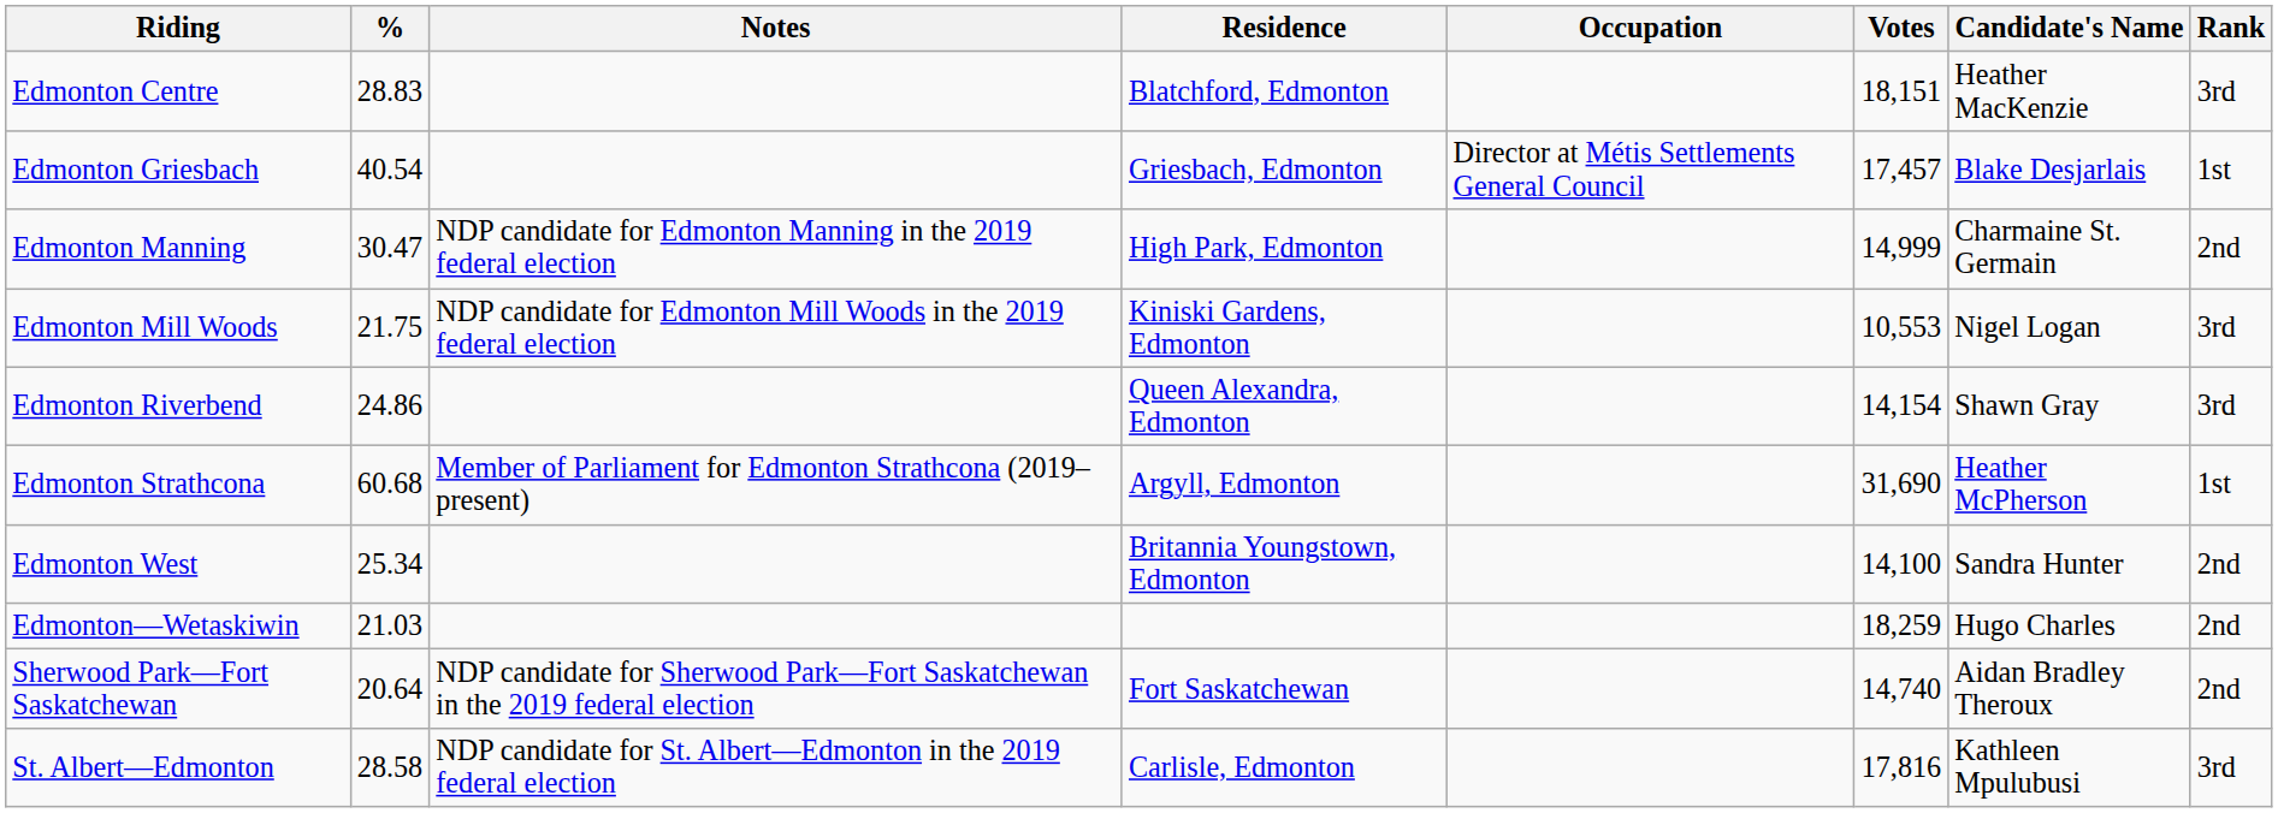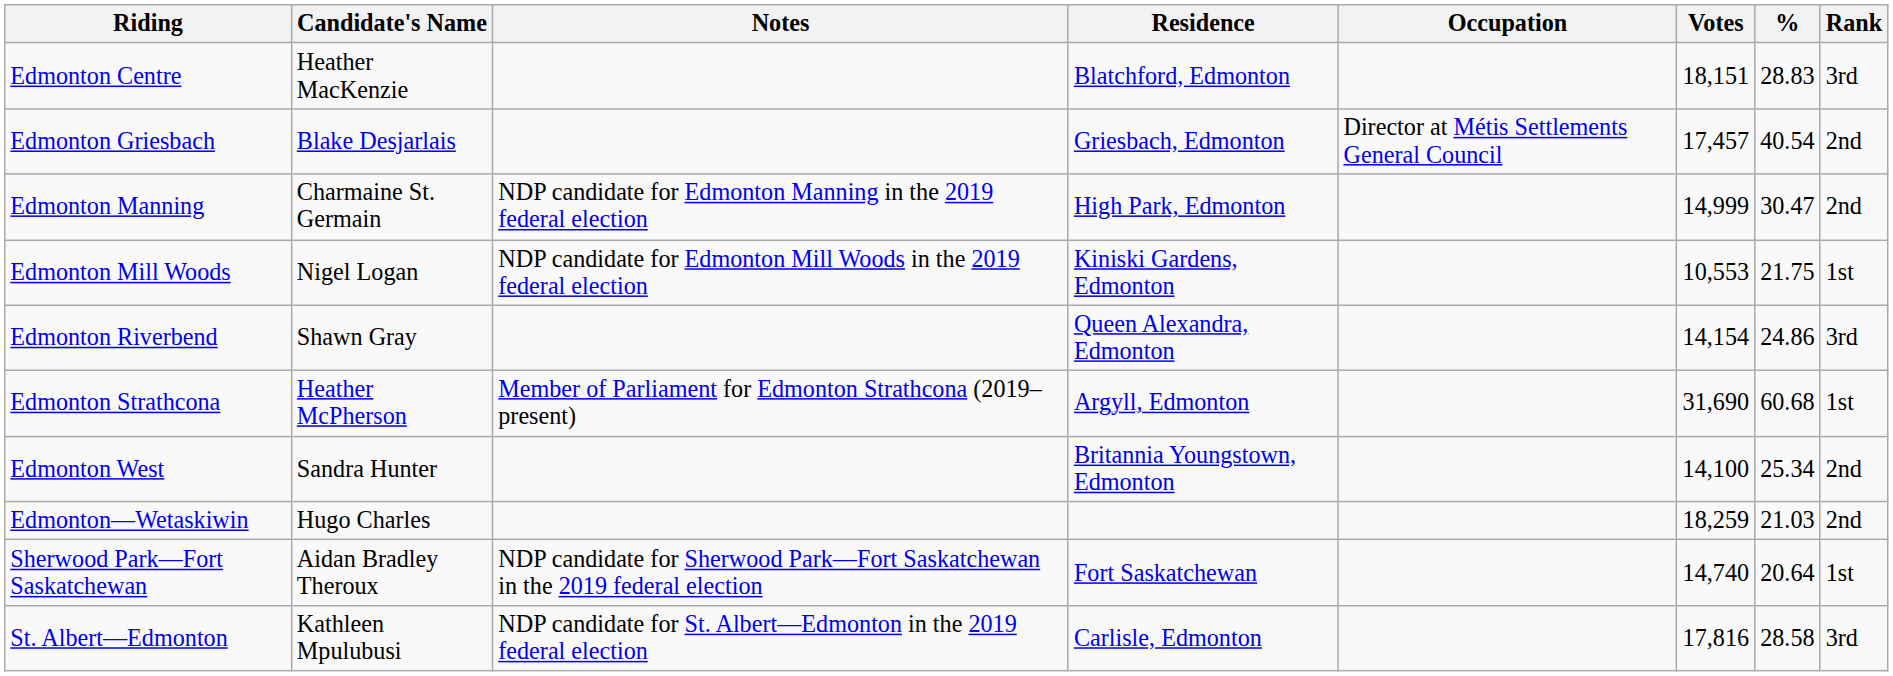 <table class="wikitable sortable">
 <tr>
 <th>Riding<br></th>
-<th>%</th>
+<th>Candidate's Name</th>
 <th>Notes</th>
 <th>Residence</th>
 <th>Occupation</th>
 <th>Votes</th>
-<th>Candidate's Name</th>
+<th>%</th>
 <th>Rank</th>
 </tr>
 <tr>
 <td><a href='#'>Edmonton Centre</a></td>
-<td>28.83</td>
+<td>Heather MacKenzie</td>
 <td></td>
 <td><a href='#'>Blatchford, Edmonton</a></td>
 <td></td>
 <td>18,151</td>
-<td>Heather MacKenzie</td>
+<td>28.83</td>
 <td>3rd</td>
 </tr>
 <tr>
 <td><a href='#'>Edmonton Griesbach</a></td>
-<td>40.54</td>
+<td><a href='#'>Blake Desjarlais</a></td>
 <td></td>
 <td><a href='#'>Griesbach, Edmonton</a></td>
 <td>Director at <a href='#'>Métis Settlements General Council</a></td>
 <td>17,457</td>
-<td><a href='#'>Blake Desjarlais</a></td>
-<td>1st</td>
+<td>40.54</td>
+<td>2nd</td>
 </tr>
 <tr>
 <td><a href='#'>Edmonton Manning</a></td>
-<td>30.47</td>
+<td>Charmaine St. Germain</td>
 <td>NDP candidate for <a href='#'>Edmonton Manning</a> in the <a href='#'>2019 federal election</a></td>
 <td><a href='#'>High Park, Edmonton</a></td>
 <td></td>
 <td>14,999</td>
-<td>Charmaine St. Germain</td>
+<td>30.47</td>
 <td>2nd</td>
 </tr>
 <tr>
 <td><a href='#'>Edmonton Mill Woods</a></td>
-<td>21.75</td>
+<td>Nigel Logan</td>
 <td>NDP candidate for <a href='#'>Edmonton Mill Woods</a> in the <a href='#'>2019 federal election</a></td>
 <td><a href='#'>Kiniski Gardens, Edmonton</a></td>
 <td></td>
 <td>10,553</td>
-<td>Nigel Logan</td>
-<td>3rd</td>
+<td>21.75</td>
+<td>1st</td>
 </tr>
 <tr>
 <td><a href='#'>Edmonton Riverbend</a></td>
-<td>24.86</td>
+<td>Shawn Gray</td>
 <td></td>
 <td><a href='#'>Queen Alexandra, Edmonton</a></td>
 <td></td>
 <td>14,154</td>
-<td>Shawn Gray</td>
+<td>24.86</td>
 <td>3rd</td>
 </tr>
 <tr>
 <td><a href='#'>Edmonton Strathcona</a></td>
-<td>60.68</td>
+<td><a href='#'>Heather McPherson</a></td>
 <td><a href='#'>Member of Parliament</a> for <a href='#'>Edmonton Strathcona</a> (2019–present)</td>
 <td><a href='#'>Argyll, Edmonton</a></td>
 <td></td>
 <td>31,690</td>
-<td><a href='#'>Heather McPherson</a></td>
+<td>60.68</td>
 <td>1st</td>
 </tr>
 <tr>
 <td><a href='#'>Edmonton West</a></td>
-<td>25.34</td>
+<td>Sandra Hunter</td>
 <td></td>
 <td><a href='#'>Britannia Youngstown, Edmonton</a></td>
 <td></td>
 <td>14,100</td>
-<td>Sandra Hunter</td>
+<td>25.34</td>
 <td>2nd</td>
 </tr>
 <tr>
 <td><a href='#'>Edmonton—Wetaskiwin</a></td>
-<td>21.03</td>
+<td>Hugo Charles</td>
 <td></td>
 <td></td>
 <td></td>
 <td>18,259</td>
-<td>Hugo Charles</td>
+<td>21.03</td>
 <td>2nd</td>
 </tr>
 <tr>
 <td><a href='#'>Sherwood Park—Fort Saskatchewan</a></td>
-<td>20.64</td>
+<td>Aidan Bradley Theroux</td>
 <td>NDP candidate for <a href='#'>Sherwood Park—Fort Saskatchewan</a> in the <a href='#'>2019 federal election</a></td>
 <td><a href='#'>Fort Saskatchewan</a></td>
 <td></td>
 <td>14,740</td>
-<td>Aidan Bradley Theroux</td>
-<td>2nd</td>
+<td>20.64</td>
+<td>1st</td>
 </tr>
 <tr>
 <td><a href='#'>St. Albert—Edmonton</a></td>
-<td>28.58</td>
+<td>Kathleen Mpulubusi</td>
 <td>NDP candidate for <a href='#'>St. Albert—Edmonton</a> in the <a href='#'>2019 federal election</a></td>
 <td><a href='#'>Carlisle, Edmonton</a></td>
 <td></td>
 <td>17,816</td>
-<td>Kathleen Mpulubusi</td>
+<td>28.58</td>
 <td>3rd</td>
 </tr>
 </table>
